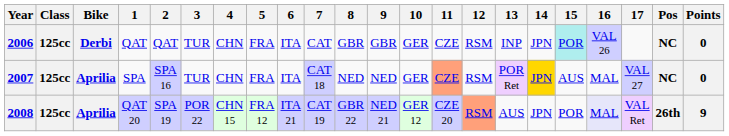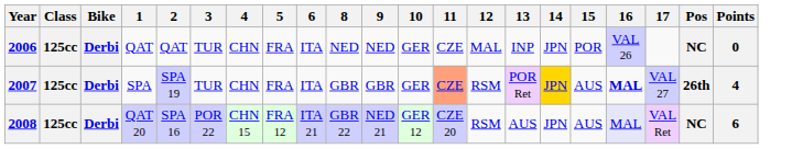 <table class="wikitable" style="text-align:center">
 <tr>
 <th>Year</th>
 <th>Class</th>
 <th>Bike</th>
 <th>1</th>
 <th>2</th>
 <th>3</th>
 <th>4</th>
 <th>5</th>
 <th>6</th>
-<th>7</th>
 <th>8</th>
 <th>9</th>
 <th>10</th>
 <th>11</th>
 <th>12</th>
 <th>13</th>
 <th>14</th>
 <th>15</th>
 <th>16</th>
 <th>17</th>
 <th>Pos</th>
 <th>Points</th>
 </tr>
 <tr>
 <th align="left"><a href='#'>2006</a></th>
 <th align="left">125cc</th>
 <th align="left"><a href='#'>Derbi</a></th>
 <td><a href='#'>QAT</a></td>
 <td><a href='#'>QAT</a></td>
 <td><a href='#'>TUR</a></td>
 <td><a href='#'>CHN</a></td>
 <td><a href='#'>FRA</a></td>
 <td><a href='#'>ITA</a></td>
-<td><a href='#'>CAT</a></td>
-<td><a href='#'>GBR</a></td>
-<td><a href='#'>GBR</a></td>
+<td><a href='#'>NED</a></td>
+<td><a href='#'>NED</a></td>
 <td><a href='#'>GER</a></td>
 <td><a href='#'>CZE</a></td>
-<td><a href='#'>RSM</a></td>
+<td><a href='#'>MAL</a></td>
 <td><a href='#'>INP</a></td>
 <td><a href='#'>JPN</a></td>
-<td style="background: paleturquoise;"><a href='#'>POR</a></td>
+<td><a href='#'>POR</a></td>
 <td style="background:#CFCFFF;"><a href='#'>VAL</a><br><small>26</small></td>
 <td></td>
 <th>NC</th>
 <th>0</th>
 </tr>
 <tr>
 <th align="left"><a href='#'>2007</a></th>
 <th align="left">125cc</th>
-<th align="left"><a href='#'>Aprilia</a></th>
+<th align="left"><a href='#'>Derbi</a></th>
 <td><a href='#'>SPA</a></td>
-<td style="background:#CFCFFF;"><a href='#'>SPA</a><br><small>16</small></td>
+<td style="background:#CFCFFF;"><a href='#'>SPA</a><br><small>19</small></td>
 <td><a href='#'>TUR</a></td>
 <td><a href='#'>CHN</a></td>
 <td><a href='#'>FRA</a></td>
 <td><a href='#'>ITA</a></td>
-<td style="background:#CFCFFF;"><a href='#'>CAT</a><br><small>18</small></td>
-<td><a href='#'>NED</a></td>
-<td><a href='#'>NED</a></td>
+<td><a href='#'>GBR</a></td>
+<td><a href='#'>GBR</a></td>
 <td><a href='#'>GER</a></td>
 <td style="background: lightsalmon;"><a href='#'>CZE</a></td>
 <td><a href='#'>RSM</a></td>
 <td style="background:#EFCFFF;"><a href='#'>POR</a><br><small>Ret</small></td>
 <td style="background: gold;"><a href='#'>JPN</a></td>
 <td><a href='#'>AUS</a></td>
-<td><a href='#'>MAL</a></td>
+<td><strong><a href='#'>MAL</a></strong></td>
 <td style="background:#CFCFFF;"><a href='#'>VAL</a><br><small>27</small></td>
-<th>NC</th>
-<th>0</th>
+<th>26th</th>
+<th>4</th>
 </tr>
 <tr>
 <th align="left"><a href='#'>2008</a></th>
 <th align="left">125cc</th>
-<th align="left"><a href='#'>Aprilia</a></th>
+<th align="left"><a href='#'>Derbi</a></th>
 <td style="background:#CFCFFF;"><a href='#'>QAT</a><br><small>20</small></td>
-<td style="background:#CFCFFF;"><a href='#'>SPA</a><br><small>19</small></td>
+<td style="background:#CFCFFF;"><a href='#'>SPA</a><br><small>16</small></td>
 <td style="background:#cfcfff;"><a href='#'>POR</a><br><small>22</small></td>
 <td style="background:#DFFFDF;"><a href='#'>CHN</a><br><small>15</small></td>
 <td style="background:#DFFFDF;"><a href='#'>FRA</a><br><small>12</small></td>
 <td style="background:#cfcfff;"><a href='#'>ITA</a><br><small>21</small></td>
-<td style="background:#cfcfff;"><a href='#'>CAT</a><br><small>19</small></td>
 <td style="background:#cfcfff;"><a href='#'>GBR</a><br><small>22</small></td>
 <td style="background:#cfcfff;"><a href='#'>NED</a><br><small>21</small></td>
 <td style="background:#DFFFDF;"><a href='#'>GER</a><br><small>12</small></td>
 <td style="background:#cfcfff;"><a href='#'>CZE</a><br><small>20</small></td>
-<td style="background: lightsalmon;"><a href='#'>RSM</a></td>
+<td><a href='#'>RSM</a></td>
 <td><a href='#'>AUS</a></td>
 <td><a href='#'>JPN</a></td>
-<td><a href='#'>POR</a></td>
+<td><a href='#'>AUS</a></td>
 <td style="background: lavender;"><a href='#'>MAL</a></td>
 <td style="background:#EFCFFF;"><a href='#'>VAL</a><br><small>Ret</small></td>
-<th>26th</th>
-<th>9</th>
+<th>NC</th>
+<th>6</th>
 </tr>
 </table>
